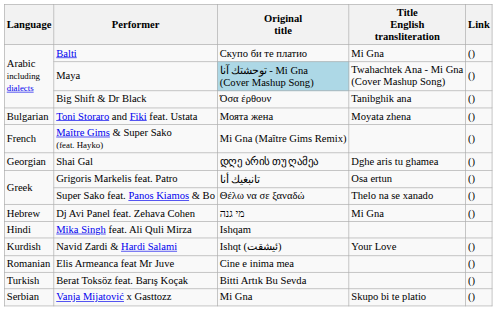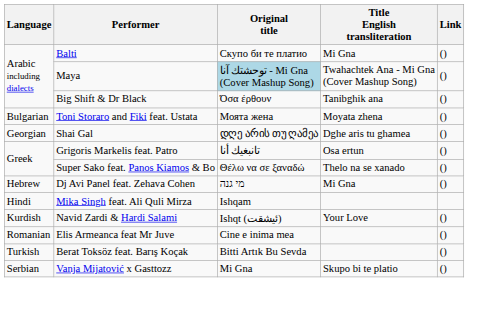 <table class="wikitable">
 <tr>
 <th>Language</th>
 <th>Performer</th>
 <th>Original <br>title</th>
 <th>Title <br>English <br>transliteration</th>
 <th>Link</th>
 </tr>
 <tr>
 <td rowspan="3">Arabic <br><small>including<br><a href='#'>dialects</a></small></td>
 <td><a href='#'>Balti</a></td>
 <td>Скупо би те платио</td>
 <td>Mi Gna</td>
 <td> ()</td>
 </tr>
 <tr>
 <td>Maya</td>
 <td style="background: lightblue;">توحشتك آنا - Mi Gna <br>(Cover Mashup Song)</td>
 <td>Twahachtek Ana - Mi Gna <br>(Cover Mashup Song)</td>
 <td> ()</td>
 </tr>
 <tr>
 <td>Big Shift & Dr Black</td>
 <td>Όσα έρθουν</td>
 <td>Tanibghik ana</td>
 <td> ()</td>
 </tr>
 <tr>
 <td>Bulgarian</td>
 <td><a href='#'>Toni Storaro</a> and <a href='#'>Fiki</a> feat. Ustata</td>
 <td>Моята жена</td>
 <td>Moyata zhena</td>
-<td> ()</td>
-</tr>
-<tr>
-<td>French</td>
-<td><a href='#'>Maître Gims</a> & Super Sako<br><small>(feat. Hayko)</small></td>
-<td>Mi Gna (Maître Gims Remix)</td>
-<td></td>
 <td> ()</td>
 </tr>
 <tr>
 <td>Georgian</td>
 <td>Shai Gal</td>
 <td>დღე არის თუ ღამეა</td>
 <td>Dghe aris tu ghamea</td>
 <td> ()</td>
 </tr>
 <tr>
 <td rowspan=2>Greek</td>
 <td>Grigoris Markelis feat. Patro</td>
 <td>تانبغيك أنا</td>
 <td>Osa ertun</td>
 <td> ()</td>
 </tr>
 <tr>
 <td>Super Sako feat. <a href='#'>Panos Kiamos</a> & Bo</td>
 <td>Θέλω να σε ξαναδώ</td>
 <td>Thelo na se xanado</td>
 <td> ()</td>
 </tr>
 <tr>
 <td>Hebrew</td>
 <td>Dj Avi Panel feat. Zehava Cohen</td>
 <td>מי גנה</td>
 <td>Mi Gna</td>
 <td> ()</td>
 </tr>
 <tr>
 <td>Hindi</td>
 <td><a href='#'>Mika Singh</a> feat. Ali Quli Mirza</td>
 <td>Ishqam</td>
 <td></td>
 <td></td>
 </tr>
 <tr>
 <td>Kurdish</td>
 <td>Navid Zardi & <a href='#'>Hardi Salami</a></td>
 <td>Ishqt (ئيشقت)</td>
 <td>Your Love</td>
 <td> ()</td>
 </tr>
 <tr>
 <td>Romanian</td>
 <td>Elis Armeanca feat Mr Juve</td>
 <td>Cine e inima mea</td>
 <td></td>
 <td> ()</td>
 </tr>
 <tr>
 <td>Turkish</td>
 <td>Berat Toksöz feat. Barış Koçak</td>
 <td>Bitti Artık Bu Sevda</td>
 <td></td>
 <td> ()</td>
 </tr>
 <tr>
 <td>Serbian</td>
 <td><a href='#'>Vanja Mijatović</a> x Gasttozz</td>
 <td>Mi Gna</td>
 <td>Skupo bi te platio</td>
 <td> ()</td>
 </tr>
 </table>
